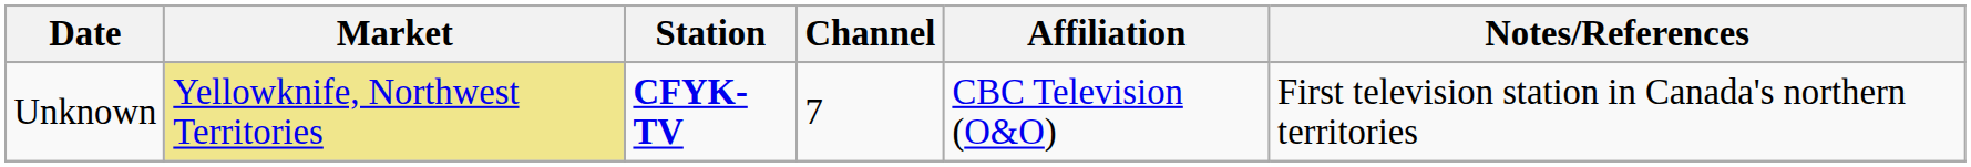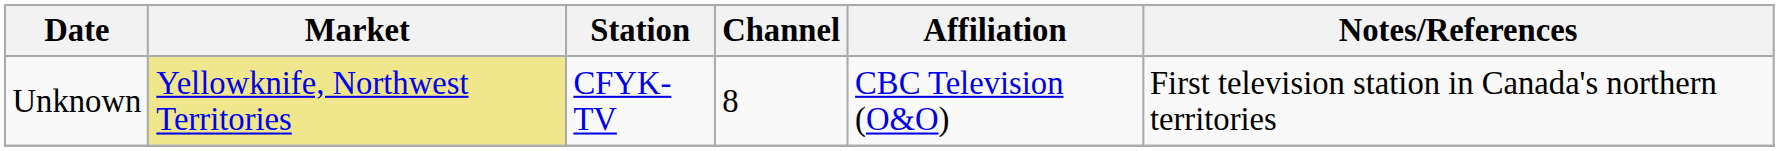 <table class="wikitable">
 <tr>
 <th>Date</th>
 <th>Market</th>
 <th>Station</th>
 <th>Channel</th>
 <th>Affiliation</th>
 <th>Notes/References</th>
 </tr>
 <tr>
 <td>Unknown</td>
 <td style="background: khaki;"><a href='#'>Yellowknife, Northwest Territories</a></td>
-<td><strong><a href='#'>CFYK-TV</a></strong></td>
-<td>7</td>
+<td><a href='#'>CFYK-TV</a></td>
+<td>8</td>
 <td><a href='#'>CBC Television</a> (<a href='#'>O&O</a>)</td>
 <td>First television station in Canada's northern territories</td>
 </tr>
 <tr>
 </tr>
 </table>
